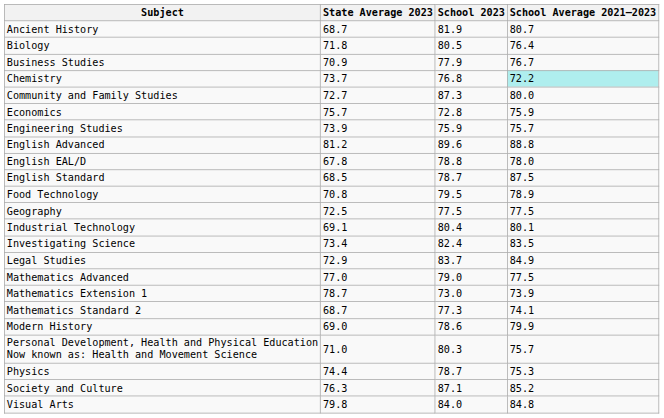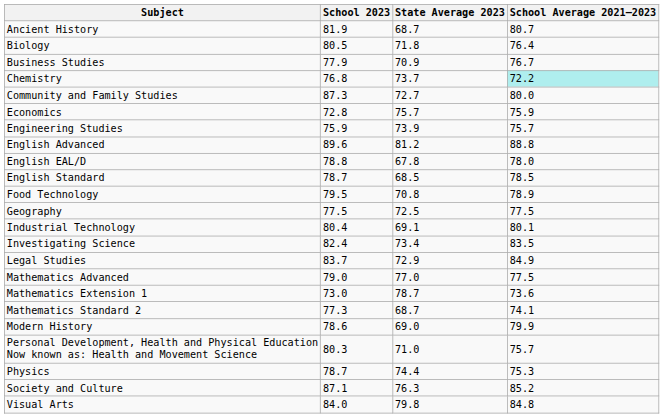 <table class="wikitable sortable">
 <tr>
 <th>Subject</th>
+<th>School 2023</th>
 <th>State Average 2023</th>
-<th>School 2023</th>
 <th>School Average 2021–2023</th>
 </tr>
 <tr>
 <td>Ancient History</td>
+<td>81.9</td>
 <td>68.7</td>
-<td>81.9</td>
 <td>80.7</td>
 </tr>
 <tr>
 <td>Biology</td>
+<td>80.5</td>
 <td>71.8</td>
-<td>80.5</td>
 <td>76.4</td>
 </tr>
 <tr>
 <td>Business Studies</td>
+<td>77.9</td>
 <td>70.9</td>
-<td>77.9</td>
 <td>76.7</td>
 </tr>
 <tr>
 <td>Chemistry</td>
+<td>76.8</td>
 <td>73.7</td>
-<td>76.8</td>
 <td style="background: paleturquoise;">72.2</td>
 </tr>
 <tr>
 <td>Community and Family Studies</td>
+<td>87.3</td>
 <td>72.7</td>
-<td>87.3</td>
 <td>80.0</td>
 </tr>
 <tr>
 <td>Economics</td>
+<td>72.8</td>
 <td>75.7</td>
-<td>72.8</td>
 <td>75.9</td>
 </tr>
 <tr>
 <td>Engineering Studies</td>
+<td>75.9</td>
 <td>73.9</td>
-<td>75.9</td>
 <td>75.7</td>
 </tr>
 <tr>
 <td>English Advanced</td>
+<td>89.6</td>
 <td>81.2</td>
-<td>89.6</td>
 <td>88.8</td>
 </tr>
 <tr>
 <td>English EAL/D</td>
+<td>78.8</td>
 <td>67.8</td>
-<td>78.8</td>
 <td>78.0</td>
 </tr>
 <tr>
 <td>English Standard</td>
+<td>78.7</td>
 <td>68.5</td>
-<td>78.7</td>
-<td>87.5</td>
+<td>78.5</td>
 </tr>
 <tr>
 <td>Food Technology</td>
+<td>79.5</td>
 <td>70.8</td>
-<td>79.5</td>
 <td>78.9</td>
 </tr>
 <tr>
 <td>Geography</td>
+<td>77.5</td>
 <td>72.5</td>
-<td>77.5</td>
 <td>77.5</td>
 </tr>
 <tr>
 <td>Industrial Technology</td>
+<td>80.4</td>
 <td>69.1</td>
-<td>80.4</td>
 <td>80.1</td>
 </tr>
 <tr>
 <td>Investigating Science</td>
+<td>82.4</td>
 <td>73.4</td>
-<td>82.4</td>
 <td>83.5</td>
 </tr>
 <tr>
 <td>Legal Studies</td>
+<td>83.7</td>
 <td>72.9</td>
-<td>83.7</td>
 <td>84.9</td>
 </tr>
 <tr>
 <td>Mathematics Advanced</td>
+<td>79.0</td>
 <td>77.0</td>
-<td>79.0</td>
 <td>77.5</td>
 </tr>
 <tr>
 <td>Mathematics Extension 1</td>
+<td>73.0</td>
 <td>78.7</td>
-<td>73.0</td>
-<td>73.9</td>
+<td>73.6</td>
 </tr>
 <tr>
 <td>Mathematics Standard 2</td>
+<td>77.3</td>
 <td>68.7</td>
-<td>77.3</td>
 <td>74.1</td>
 </tr>
 <tr>
 <td>Modern History</td>
+<td>78.6</td>
 <td>69.0</td>
-<td>78.6</td>
 <td>79.9</td>
 </tr>
 <tr>
 <td>Personal Development, Health and Physical Education<br>Now known as: Health and Movement Science</td>
+<td>80.3</td>
 <td>71.0</td>
-<td>80.3</td>
 <td>75.7</td>
 </tr>
 <tr>
 <td>Physics</td>
+<td>78.7</td>
 <td>74.4</td>
-<td>78.7</td>
 <td>75.3</td>
 </tr>
 <tr>
 <td>Society and Culture</td>
+<td>87.1</td>
 <td>76.3</td>
-<td>87.1</td>
 <td>85.2</td>
 </tr>
 <tr>
 <td>Visual Arts</td>
+<td>84.0</td>
 <td>79.8</td>
-<td>84.0</td>
 <td>84.8</td>
 </tr>
 </table>
